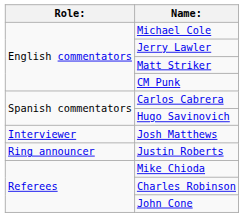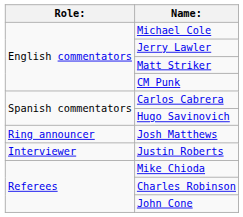 <table class=wikitable style="font-size:90%; margin: 0.5em 0 0.5em 1em; float: right; clear: right;">
 <tr>
 <th>Role:</th>
 <th>Name:</th>
 </tr>
 <tr>
 <td rowspan=4>English <a href='#'>commentators</a></td>
 <td><a href='#'>Michael Cole</a></td>
 </tr>
 <tr>
 <td><a href='#'>Jerry Lawler</a></td>
 </tr>
 <tr>
 <td><a href='#'>Matt Striker</a></td>
 </tr>
 <tr>
 <td><a href='#'>CM Punk</a> </td>
 </tr>
 <tr>
 <td rowspan=2>Spanish commentators</td>
 <td><a href='#'>Carlos Cabrera</a></td>
 </tr>
 <tr>
 <td><a href='#'>Hugo Savinovich</a></td>
 </tr>
 <tr>
-<td><a href='#'>Interviewer</a></td>
+<td><a href='#'>Ring announcer</a></td>
 <td><a href='#'>Josh Matthews</a></td>
 </tr>
 <tr>
-<td><a href='#'>Ring announcer</a></td>
+<td><a href='#'>Interviewer</a></td>
 <td><a href='#'>Justin Roberts</a></td>
 </tr>
 <tr>
 <td rowspan=3><a href='#'>Referees</a></td>
 <td><a href='#'>Mike Chioda</a></td>
 </tr>
 <tr>
 <td><a href='#'>Charles Robinson</a></td>
 </tr>
 <tr>
 <td><a href='#'>John Cone</a></td>
 </tr>
 </table>
